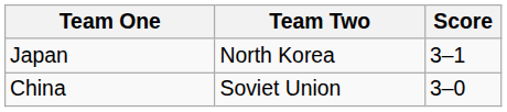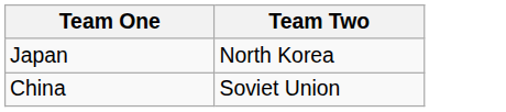 <table class="wikitable">
 <tr>
 <th width=150>Team One</th>
 <th width=150>Team Two</th>
-<th width=50>Score</th>
 </tr>
 <tr>
 <td>Japan</td>
 <td>North Korea</td>
-<td>3–1</td>
 </tr>
 <tr>
 <td>China</td>
 <td>Soviet Union</td>
-<td>3–0</td>
 </tr>
 </table>
